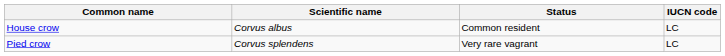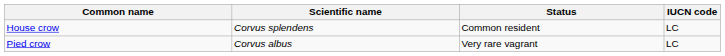 <table width=73% class="wikitable sortable">
 <tr>
 <th width=20%>Common name</th>
 <th width=20%>Scientific name</th>
 <th width=18%>Status</th>
 <th width=5%>IUCN code</th>
 </tr>
 <tr>
 <td><a href='#'>House crow</a></td>
-<td><em>Corvus albus</em></td>
+<td><em>Corvus splendens</em></td>
 <td>Common resident</td>
 <td>LC</td>
 </tr>
 <tr>
 <td><a href='#'>Pied crow</a></td>
-<td><em>Corvus splendens</em></td>
+<td><em>Corvus albus</em></td>
 <td>Very rare vagrant</td>
 <td>LC</td>
 </tr>
 </table>
